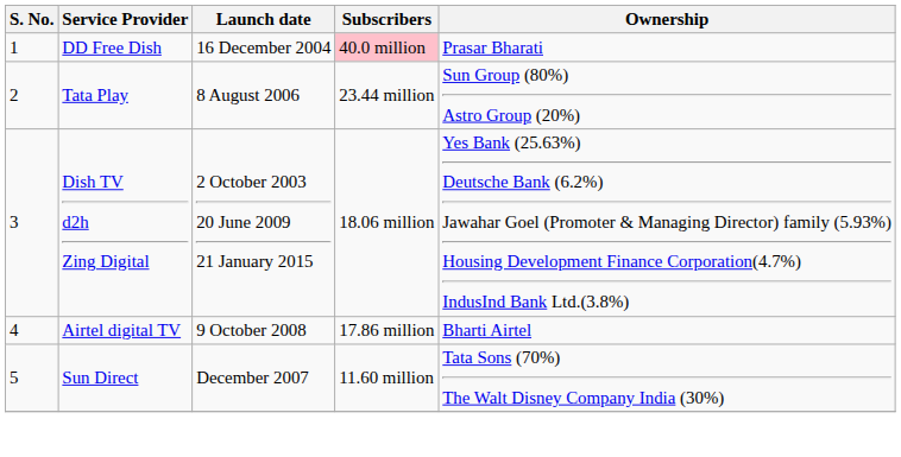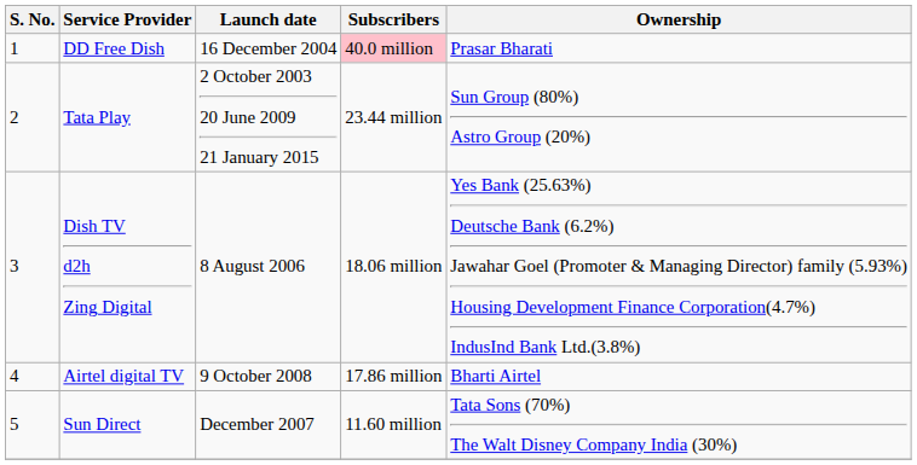 <table class="wikitable sortable">
 <tr>
 <th>S. No.</th>
 <th>Service Provider</th>
 <th>Launch date</th>
 <th>Subscribers</th>
 <th>Ownership</th>
 </tr>
 <tr>
 <td>1</td>
 <td><a href='#'>DD Free Dish</a></td>
 <td>16 December 2004</td>
 <td style="background: pink;">40.0 million</td>
 <td><a href='#'>Prasar Bharati</a></td>
 </tr>
 <tr>
 <td>2</td>
 <td><a href='#'>Tata Play</a></td>
-<td>8 August 2006</td>
+<td>2 October 2003<hr>20 June 2009<hr>21 January 2015</td>
 <td>23.44 million</td>
 <td><a href='#'>Sun Group</a> (80%)<hr><a href='#'>Astro Group</a> (20%)</td>
 </tr>
 <tr>
 <td>3</td>
 <td><a href='#'>Dish TV</a><hr><a href='#'>d2h</a><hr><a href='#'>Zing Digital</a></td>
-<td>2 October 2003<hr>20 June 2009<hr>21 January 2015</td>
+<td>8 August 2006</td>
 <td>18.06 million</td>
 <td><a href='#'>Yes Bank</a> (25.63%)<hr><a href='#'>Deutsche Bank</a> (6.2%)<hr>Jawahar Goel (Promoter & Managing Director) family (5.93%)<hr><a href='#'>Housing Development Finance Corporation</a>(4.7%)<hr><a href='#'>IndusInd Bank</a> Ltd.(3.8%)</td>
 </tr>
 <tr>
 <td>4</td>
 <td><a href='#'>Airtel digital TV</a></td>
 <td>9 October 2008</td>
 <td>17.86 million</td>
 <td><a href='#'>Bharti Airtel</a></td>
 </tr>
 <tr>
 <td>5</td>
 <td><a href='#'>Sun Direct</a></td>
 <td>December 2007</td>
 <td>11.60 million</td>
 <td><a href='#'>Tata Sons</a> (70%)<hr><a href='#'>The Walt Disney Company India</a> (30%)</td>
 </tr>
 <tr>
 </tr>
 </table>
